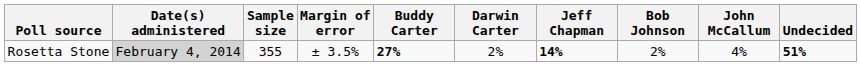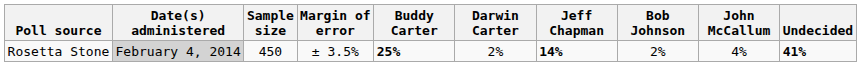 <table class="wikitable">
 <tr valign= bottom>
 <th>Poll source</th>
 <th>Date(s)<br>administered</th>
 <th>Sample<br>size</th>
 <th>Margin of<br>error</th>
 <th style="width:75px;">Buddy<br>Carter</th>
 <th style="width:75px;">Darwin<br>Carter</th>
 <th style="width:75px;">Jeff<br>Chapman</th>
 <th style="width:75px;">Bob<br>Johnson</th>
 <th style="width:75px;">John<br>McCallum</th>
 <th>Undecided</th>
 </tr>
 <tr>
 <td>Rosetta Stone</td>
 <td align=center style="background: lightgrey;">February 4, 2014</td>
-<td align=center>355</td>
+<td align=center>450</td>
 <td align=center>± 3.5%</td>
-<td><strong>27%</strong></td>
+<td><strong>25%</strong></td>
 <td align=center>2%</td>
 <td><strong>14%</strong></td>
 <td align=center>2%</td>
 <td align=center>4%</td>
-<td><strong>51%</strong></td>
+<td><strong>41%</strong></td>
 </tr>
 </table>
